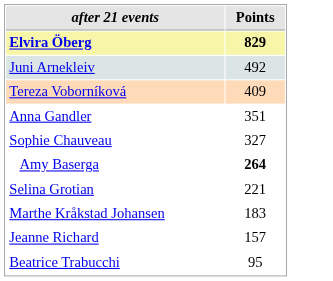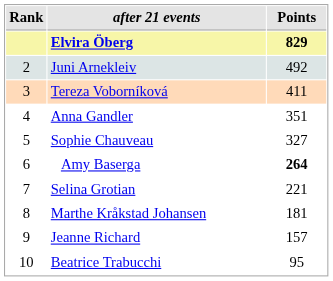 <table cellspacing="1" cellpadding="3" style="border:1px solid #AAAAAA;font-size:86%">
 <tr style="background-color: #E4E4E4;">
+<th style="border-bottom:1px solid #AAAAAA; width: 10px;">Rank</th>
 <th style="border-bottom:1px solid #AAAAAA; width: 200px;"><em>after 21 events</em></th>
 <th style="border-bottom:1px solid #AAAAAA; width: 50px;">Points</th>
 </tr>
 <tr style="background:#f7f6a8;">
+<td align=center></td>
 <td> <strong><a href='#'>Elvira Öberg</a></strong></td>
 <td align=center><strong>829</strong></td>
 </tr>
 <tr style="background:#dce5e5;">
+<td align=center>2</td>
 <td> <a href='#'>Juni Arnekleiv</a></td>
 <td align=center>492</td>
 </tr>
 <tr style="background:#ffdab9;">
+<td align=center>3</td>
 <td> <a href='#'>Tereza Voborníková</a></td>
-<td align=center>409</td>
+<td align=center>411</td>
 </tr>
 <tr>
+<td align=center>4</td>
 <td> <a href='#'>Anna Gandler</a></td>
 <td align=center>351</td>
 </tr>
 <tr>
+<td align=center>5</td>
 <td> <a href='#'>Sophie Chauveau</a></td>
 <td align=center>327</td>
 </tr>
 <tr>
+<td align=center>6</td>
 <td>   <a href='#'>Amy Baserga</a></td>
 <td align=center><strong>264</strong></td>
 </tr>
 <tr>
+<td align=center>7</td>
 <td> <a href='#'>Selina Grotian</a></td>
 <td align=center>221</td>
 </tr>
 <tr>
+<td align=center>8</td>
 <td> <a href='#'>Marthe Kråkstad Johansen</a></td>
-<td align=center>183</td>
+<td align=center>181</td>
 </tr>
 <tr>
+<td align=center>9</td>
 <td> <a href='#'>Jeanne Richard</a></td>
 <td align=center>157</td>
 </tr>
 <tr>
+<td align=center>10</td>
 <td> <a href='#'>Beatrice Trabucchi</a></td>
 <td align=center>95</td>
 </tr>
 </table>
